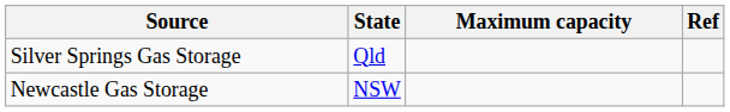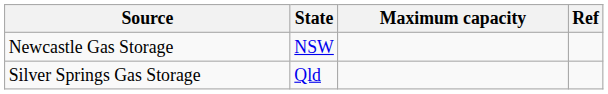 <table class="wikitable sortable">
 <tr>
 <th col width=250>Source</th>
 <th>State</th>
 <th col width=200>Maximum capacity</th>
 <th>Ref</th>
 </tr>
 <tr>
+<td>Newcastle Gas Storage</td>
+<td><a href='#'>NSW</a></td>
+<td align="right"></td>
+<td></td>
+</tr>
+<tr>
 <td>Silver Springs Gas Storage</td>
 <td><a href='#'>Qld</a></td>
 <td align="right"></td>
 <td></td>
 </tr>
-<tr>
-<td>Newcastle Gas Storage</td>
-<td><a href='#'>NSW</a></td>
-<td align="right"></td>
-<td></td>
-</tr>
 </table>
